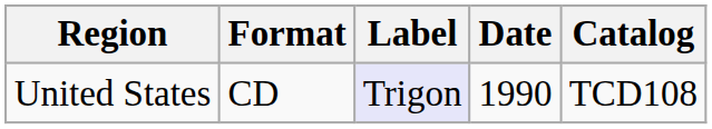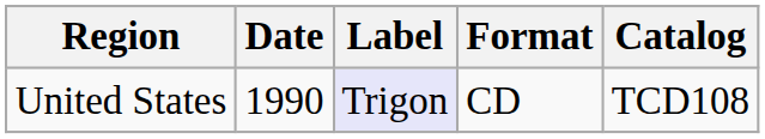 <table class="wikitable">
 <tr>
 <th>Region</th>
+<th>Date</th>
+<th>Label</th>
 <th>Format</th>
-<th>Label</th>
-<th>Date</th>
 <th>Catalog</th>
 </tr>
 <tr>
 <td>United States</td>
+<td>1990</td>
+<td style="background: lavender;">Trigon</td>
 <td>CD</td>
-<td style="background: lavender;">Trigon</td>
-<td>1990</td>
 <td>TCD108</td>
 </tr>
 </table>
